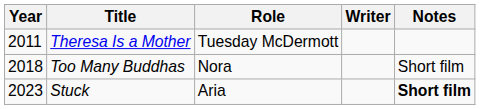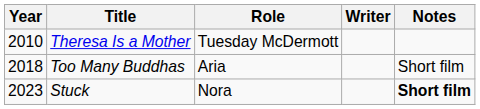 <table class="wikitable">
 <tr>
 <th>Year</th>
 <th>Title</th>
 <th>Role</th>
 <th>Writer</th>
 <th>Notes</th>
 </tr>
 <tr>
-<td>2011</td>
+<td>2010</td>
 <td><em><a href='#'>Theresa Is a Mother</a></em></td>
 <td>Tuesday McDermott</td>
 <td></td>
 <td></td>
 </tr>
 <tr>
 <td>2018</td>
 <td><em>Too Many Buddhas</em></td>
-<td>Nora</td>
+<td>Aria</td>
 <td></td>
 <td>Short film</td>
 </tr>
 <tr>
 <td>2023</td>
 <td><em>Stuck</em></td>
-<td>Aria</td>
+<td>Nora</td>
 <td></td>
 <td><strong>Short film</strong></td>
 </tr>
 </table>
